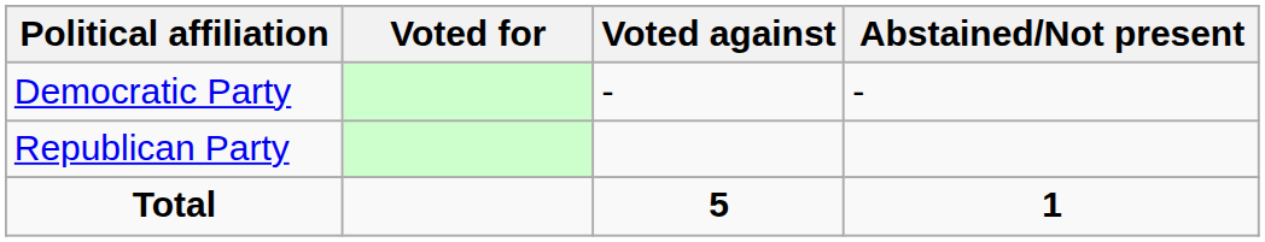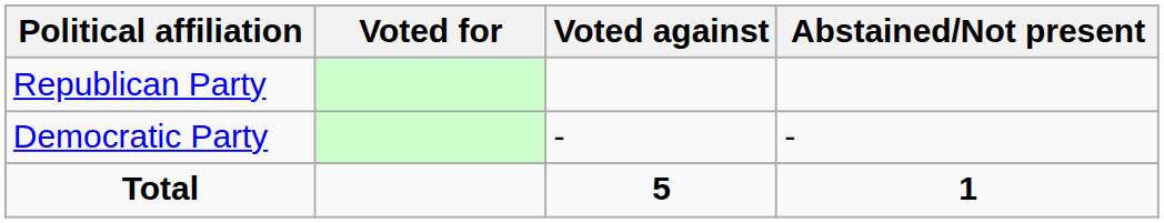 <table class="wikitable">
 <tr>
 <th>Political affiliation</th>
 <th style="width:20%;">Voted for</th>
 <th style="width:20%;">Voted against</th>
 <th>Abstained/Not present</th>
 </tr>
 <tr>
+<td> <a href='#'>Republican Party</a></td>
+<td style="background-color:#CCFFCC;"></td>
+<td></td>
+<td></td>
+</tr>
+<tr>
 <td> <a href='#'>Democratic Party</a></td>
 <td style="background-color:#CCFFCC;"></td>
 <td>-</td>
 <td>-</td>
-</tr>
-<tr>
-<td> <a href='#'>Republican Party</a></td>
-<td style="background-color:#CCFFCC;"></td>
-<td></td>
-<td></td>
 </tr>
 <tr>
 <td style="text-align:center;"><strong>Total </strong></td>
 <td></td>
 <td style="text-align:center;"><strong>5</strong></td>
 <td style="text-align:center;"><strong>1</strong></td>
 </tr>
 </table>
